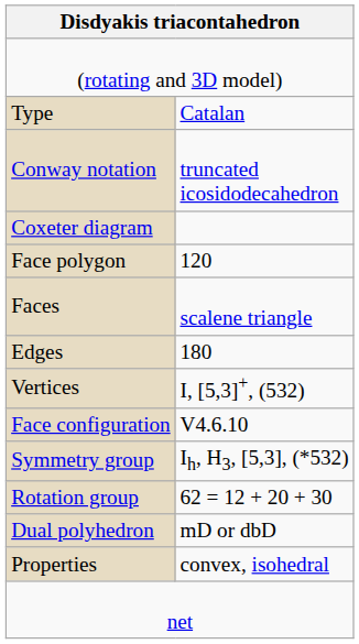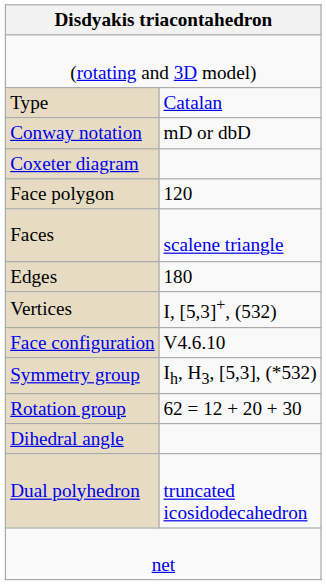 <table class=wikitable align="right">
 <tr>
 <th bgcolor=#e7dcc3 colspan=2>Disdyakis triacontahedron</th>
 </tr>
 <tr>
 <td align=center colspan=2><br>(<a href='#'>rotating</a> and <a href='#'>3D</a> model)</td>
 </tr>
 <tr>
 <td bgcolor=#e7dcc3>Type</td>
 <td><a href='#'>Catalan</a></td>
 </tr>
 <tr>
 <td bgcolor=#e7dcc3><a href='#'>Conway notation</a></td>
-<td><br><a href='#'>truncated<br>icosidodecahedron</a></td>
+<td>mD or dbD</td>
 </tr>
 <tr>
 <td bgcolor=#e7dcc3><a href='#'>Coxeter diagram</a></td>
 <td></td>
 </tr>
 <tr>
 <td bgcolor=#e7dcc3>Face polygon</td>
 <td>120</td>
 </tr>
 <tr>
 <td bgcolor=#e7dcc3>Faces</td>
 <td><br><a href='#'>scalene triangle</a></td>
 </tr>
 <tr>
 <td bgcolor=#e7dcc3>Edges</td>
 <td>180</td>
 </tr>
 <tr>
 <td bgcolor=#e7dcc3>Vertices</td>
 <td>I, [5,3]<sup>+</sup>, (532)</td>
 </tr>
 <tr>
 <td bgcolor=#e7dcc3><a href='#'>Face configuration</a></td>
 <td>V4.6.10</td>
 </tr>
 <tr>
 <td bgcolor=#e7dcc3><a href='#'>Symmetry group</a></td>
 <td>I<sub>h</sub>, H<sub>3</sub>, [5,3], (*532)</td>
 </tr>
 <tr>
 <td bgcolor=#e7dcc3><a href='#'>Rotation group</a></td>
 <td>62 = 12 + 20 + 30</td>
 </tr>
 <tr>
-<td bgcolor=#e7dcc3><a href='#'>Dual polyhedron</a></td>
-<td>mD or dbD</td>
+<td bgcolor=#e7dcc3><a href='#'>Dihedral angle</a></td>
+<td></td>
 </tr>
 <tr>
-<td bgcolor=#e7dcc3>Properties</td>
-<td>convex, <a href='#'>isohedral</a></td>
+<td bgcolor=#e7dcc3><a href='#'>Dual polyhedron</a></td>
+<td><br><a href='#'>truncated<br>icosidodecahedron</a></td>
 </tr>
 <tr>
 <td align=center colspan=2><br><a href='#'>net</a></td>
 </tr>
 </table>
